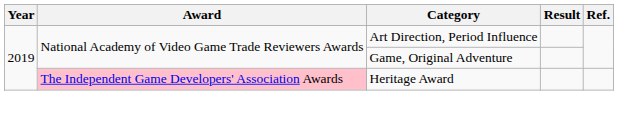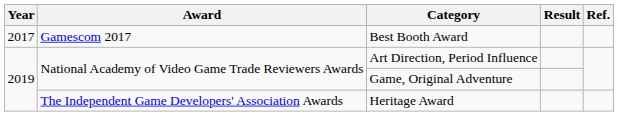 <table class="wikitable sortable">
 <tr>
 <th>Year</th>
 <th>Award</th>
 <th>Category</th>
 <th>Result</th>
 <th>Ref.</th>
+</tr>
+<tr>
+<td style="text-align:center;" rowspan="1">2017</td>
+<td><a href='#'>Gamescom</a> 2017</td>
+<td>Best Booth Award</td>
+<td></td>
+<td style="text-align:center;"></td>
 </tr>
 <tr>
 <td style="text-align:center;" rowspan="3">2019</td>
 <td rowspan="2">National Academy of Video Game Trade Reviewers Awards</td>
 <td>Art Direction, Period Influence</td>
 <td></td>
 <td rowspan="2" style="text-align:center;"></td>
 </tr>
 <tr>
 <td>Game, Original Adventure</td>
 <td></td>
 </tr>
 <tr>
-<td style="background: pink;"><a href='#'>The Independent Game Developers' Association</a> Awards</td>
+<td><a href='#'>The Independent Game Developers' Association</a> Awards</td>
 <td>Heritage Award</td>
 <td></td>
 <td style="text-align:center;"></td>
 </tr>
 </table>
